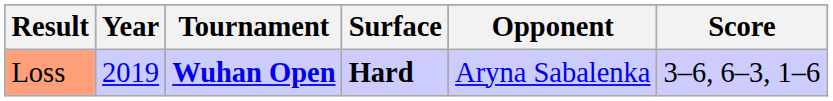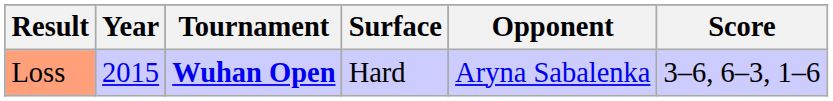 <table class="sortable wikitable">
 <tr>
 <th>Result</th>
 <th>Year</th>
 <th>Tournament</th>
 <th>Surface</th>
 <th>Opponent</th>
 <th>Score</th>
 </tr>
 <tr bgcolor="CCCCFF">
 <td bgcolor="#ffa07a">Loss</td>
-<td><a href='#'>2019</a></td>
+<td><a href='#'>2015</a></td>
 <td><strong><a href='#'>Wuhan Open</a></strong></td>
-<td><strong>Hard</strong></td>
+<td>Hard</td>
 <td> <a href='#'>Aryna Sabalenka</a></td>
 <td>3–6, 6–3, 1–6</td>
 </tr>
 </table>
